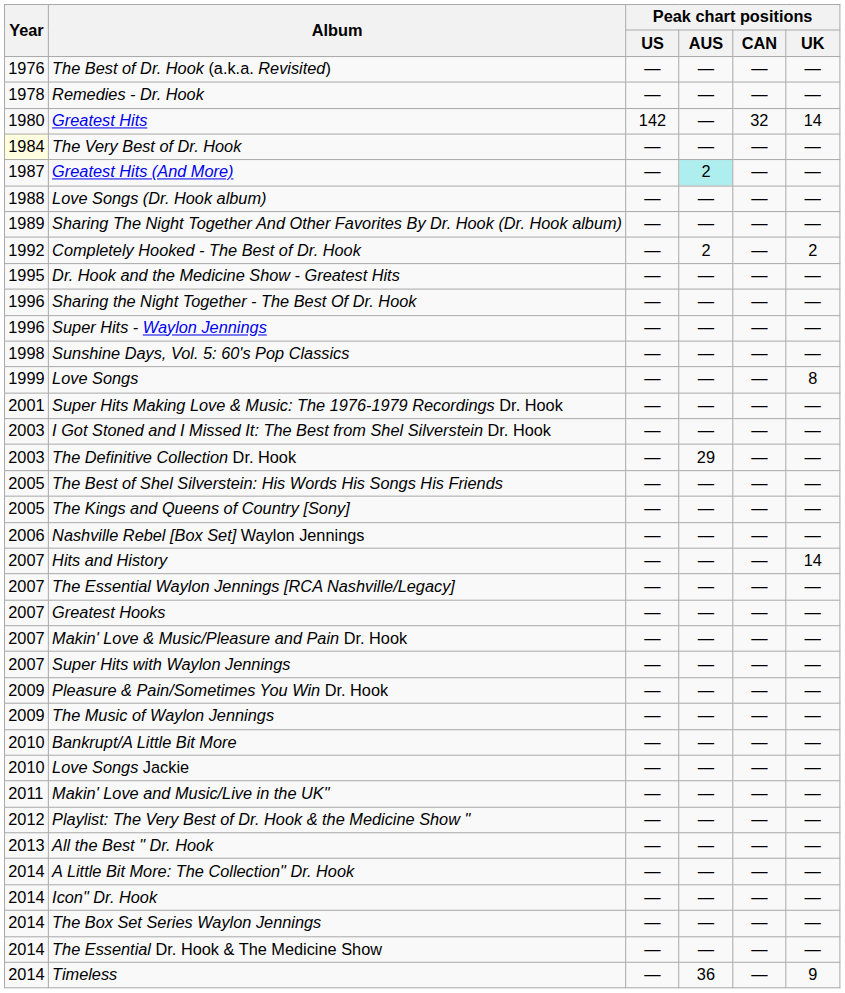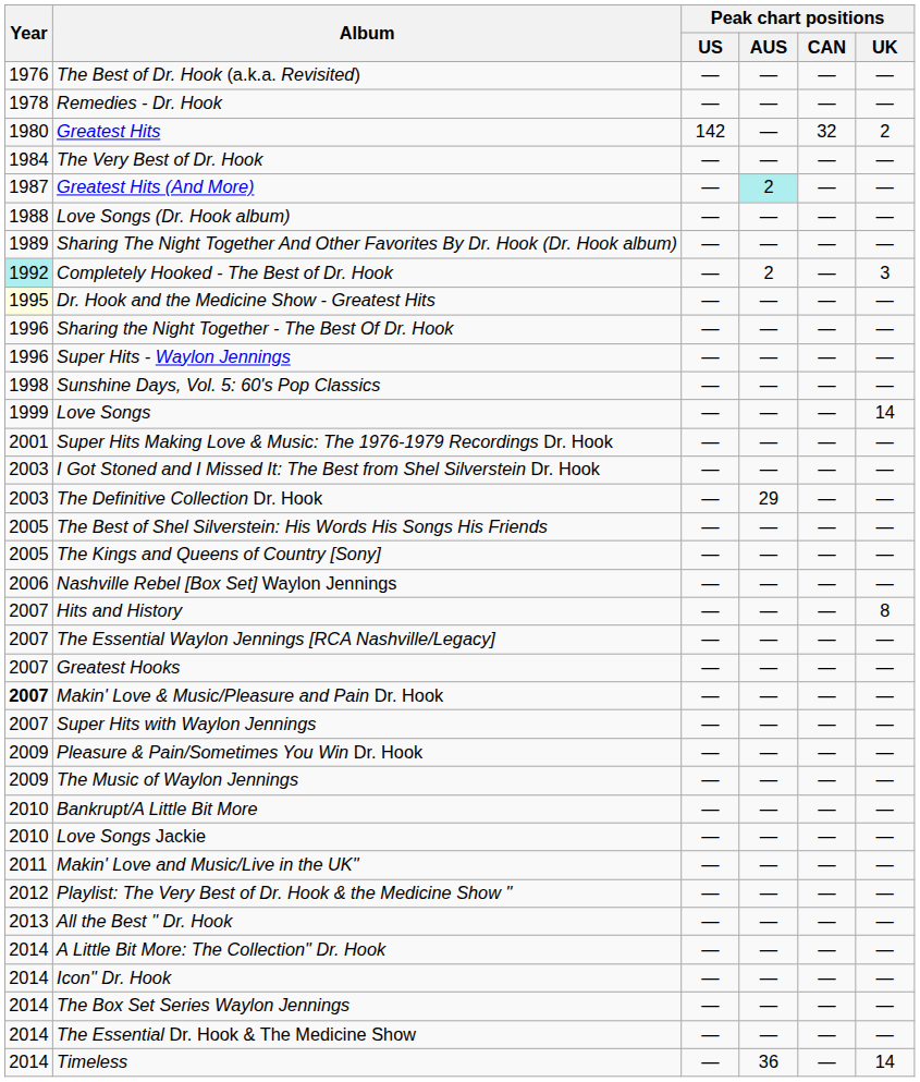 <table class="wikitable">
 <tr>
 <th rowspan="2">Year</th>
 <th rowspan="2">Album</th>
 <th colspan="4">Peak chart positions</th>
 </tr>
 <tr>
 <th style="width:45px;">US</th>
 <th style="width:45px;">AUS</th>
 <th style="width:45px;">CAN</th>
 <th style="width:45px;">UK</th>
 </tr>
 <tr>
 <td>1976</td>
 <td><em>The Best of Dr. Hook</em> (a.k.a. <em>Revisited</em>)</td>
 <td style="text-align:center;">—</td>
 <td style="text-align:center;">—</td>
 <td style="text-align:center;">—</td>
 <td style="text-align:center;">—</td>
 </tr>
 <tr>
 <td>1978</td>
 <td><em>Remedies - Dr. Hook</em></td>
 <td style="text-align:center;">—</td>
 <td style="text-align:center;">—</td>
 <td style="text-align:center;">—</td>
 <td style="text-align:center;">—</td>
 </tr>
 <tr>
 <td>1980</td>
 <td><em><a href='#'>Greatest Hits</a></em></td>
 <td style="text-align:center;">142</td>
 <td style="text-align:center;">—</td>
 <td style="text-align:center;">32</td>
-<td style="text-align:center;">14</td>
+<td style="text-align:center;">2</td>
 </tr>
 <tr>
-<td style="background: lightyellow;">1984</td>
+<td>1984</td>
 <td><em>The Very Best of Dr. Hook</em></td>
 <td style="text-align:center;">—</td>
 <td style="text-align:center;">—</td>
 <td style="text-align:center;">—</td>
 <td style="text-align:center;">—</td>
 </tr>
 <tr>
 <td>1987</td>
 <td><em><a href='#'>Greatest Hits (And More)</a></em></td>
 <td style="text-align:center;">—</td>
 <td style="background: paleturquoise; text-align:center;">2</td>
 <td style="text-align:center;">—</td>
 <td style="text-align:center;">—</td>
 </tr>
 <tr>
 <td>1988</td>
 <td><em>Love Songs (Dr. Hook album)</em></td>
 <td style="text-align:center;">—</td>
 <td style="text-align:center;">—</td>
 <td style="text-align:center;">—</td>
 <td style="text-align:center;">—</td>
 </tr>
 <tr>
 <td>1989</td>
 <td><em>Sharing The Night Together And Other Favorites By Dr. Hook  (Dr. Hook album)</em></td>
 <td style="text-align:center;">—</td>
 <td style="text-align:center;">—</td>
 <td style="text-align:center;">—</td>
 <td style="text-align:center;">—</td>
 </tr>
 <tr>
-<td>1992</td>
+<td style="background: paleturquoise;">1992</td>
 <td><em>Completely Hooked - The Best of Dr. Hook</em></td>
 <td style="text-align:center;">—</td>
 <td style="text-align:center;">2</td>
 <td style="text-align:center;">—</td>
-<td style="text-align:center;">2</td>
+<td style="text-align:center;">3</td>
 </tr>
 <tr>
-<td>1995</td>
+<td style="background: lightyellow;">1995</td>
 <td><em>Dr. Hook and the Medicine Show - Greatest Hits</em></td>
 <td style="text-align:center;">—</td>
 <td style="text-align:center;">—</td>
 <td style="text-align:center;">—</td>
 <td style="text-align:center;">—</td>
 </tr>
 <tr>
 <td>1996</td>
 <td><em>Sharing the Night Together - The Best Of Dr. Hook</em></td>
 <td style="text-align:center;">—</td>
 <td style="text-align:center;">—</td>
 <td style="text-align:center;">—</td>
 <td style="text-align:center;">—</td>
 </tr>
 <tr>
 <td>1996</td>
 <td><em>Super Hits - <a href='#'>Waylon Jennings</a></em></td>
 <td style="text-align:center;">—</td>
 <td style="text-align:center;">—</td>
 <td style="text-align:center;">—</td>
 <td style="text-align:center;">—</td>
 </tr>
 <tr>
 <td>1998</td>
 <td><em>Sunshine Days, Vol. 5: 60's Pop Classics </em></td>
 <td style="text-align:center;">—</td>
 <td style="text-align:center;">—</td>
 <td style="text-align:center;">—</td>
 <td style="text-align:center;">—</td>
 </tr>
 <tr>
 <td>1999</td>
 <td><em>Love Songs</em></td>
 <td style="text-align:center;">—</td>
 <td style="text-align:center;">—</td>
 <td style="text-align:center;">—</td>
-<td style="text-align:center;">8</td>
+<td style="text-align:center;">14</td>
 </tr>
 <tr>
 <td>2001</td>
 <td><em>Super Hits Making Love & Music: The 1976-1979 Recordings </em> Dr. Hook</td>
 <td style="text-align:center;">—</td>
 <td style="text-align:center;">—</td>
 <td style="text-align:center;">—</td>
 <td style="text-align:center;">—</td>
 </tr>
 <tr>
 <td>2003</td>
 <td><em>I Got Stoned and I Missed It: The Best from Shel Silverstein</em> Dr. Hook</td>
 <td style="text-align:center;">—</td>
 <td style="text-align:center;">—</td>
 <td style="text-align:center;">—</td>
 <td style="text-align:center;">—</td>
 </tr>
 <tr>
 <td>2003</td>
 <td><em>The Definitive Collection</em> Dr. Hook</td>
 <td style="text-align:center;">—</td>
 <td style="text-align:center;">29</td>
 <td style="text-align:center;">—</td>
 <td style="text-align:center;">—</td>
 </tr>
 <tr>
 <td>2005</td>
 <td><em>The Best of Shel Silverstein: His Words His Songs His Friends</em></td>
 <td style="text-align:center;">—</td>
 <td style="text-align:center;">—</td>
 <td style="text-align:center;">—</td>
 <td style="text-align:center;">—</td>
 </tr>
 <tr>
 <td>2005</td>
 <td><em>The Kings and Queens of Country [Sony]</em></td>
 <td style="text-align:center;">—</td>
 <td style="text-align:center;">—</td>
 <td style="text-align:center;">—</td>
 <td style="text-align:center;">—</td>
 </tr>
 <tr>
 <td>2006</td>
 <td><em>Nashville Rebel [Box Set] </em>  Waylon Jennings</td>
 <td style="text-align:center;">—</td>
 <td style="text-align:center;">—</td>
 <td style="text-align:center;">—</td>
 <td style="text-align:center;">—</td>
 </tr>
 <tr>
 <td>2007</td>
 <td><em>Hits and History</em></td>
 <td style="text-align:center;">—</td>
 <td style="text-align:center;">—</td>
 <td style="text-align:center;">—</td>
-<td style="text-align:center;">14</td>
+<td style="text-align:center;">8</td>
 </tr>
 <tr>
 <td>2007</td>
 <td><em>The Essential Waylon Jennings [RCA Nashville/Legacy]</em></td>
 <td style="text-align:center;">—</td>
 <td style="text-align:center;">—</td>
 <td style="text-align:center;">—</td>
 <td style="text-align:center;">—</td>
 </tr>
 <tr>
 <td>2007</td>
 <td><em>Greatest Hooks</em></td>
 <td style="text-align:center;">—</td>
 <td style="text-align:center;">—</td>
 <td style="text-align:center;">—</td>
 <td style="text-align:center;">—</td>
 </tr>
 <tr>
-<td>2007</td>
+<td><strong>2007</strong></td>
 <td><em>Makin' Love & Music/Pleasure and Pain </em>  Dr. Hook</td>
 <td style="text-align:center;">—</td>
 <td style="text-align:center;">—</td>
 <td style="text-align:center;">—</td>
 <td style="text-align:center;">—</td>
 </tr>
 <tr>
 <td>2007</td>
 <td><em>Super Hits with Waylon Jennings</em></td>
 <td style="text-align:center;">—</td>
 <td style="text-align:center;">—</td>
 <td style="text-align:center;">—</td>
 <td style="text-align:center;">—</td>
 </tr>
 <tr>
 <td>2009</td>
 <td><em>Pleasure & Pain/Sometimes You Win </em>  Dr. Hook</td>
 <td style="text-align:center;">—</td>
 <td style="text-align:center;">—</td>
 <td style="text-align:center;">—</td>
 <td style="text-align:center;">—</td>
 </tr>
 <tr>
 <td>2009</td>
 <td><em>The Music of Waylon Jennings</em></td>
 <td style="text-align:center;">—</td>
 <td style="text-align:center;">—</td>
 <td style="text-align:center;">—</td>
 <td style="text-align:center;">—</td>
 </tr>
 <tr>
 <td>2010</td>
 <td><em>Bankrupt/A Little Bit More </em></td>
 <td style="text-align:center;">—</td>
 <td style="text-align:center;">—</td>
 <td style="text-align:center;">—</td>
 <td style="text-align:center;">—</td>
 </tr>
 <tr>
 <td>2010</td>
 <td><em>Love Songs</em>   Jackie</td>
 <td style="text-align:center;">—</td>
 <td style="text-align:center;">—</td>
 <td style="text-align:center;">—</td>
 <td style="text-align:center;">—</td>
 </tr>
 <tr>
 <td>2011</td>
 <td><em>Makin' Love and Music/Live in the UK"</em></td>
 <td style="text-align:center;">—</td>
 <td style="text-align:center;">—</td>
 <td style="text-align:center;">—</td>
 <td style="text-align:center;">—</td>
 </tr>
 <tr>
 <td>2012</td>
 <td><em>Playlist: The Very Best of Dr. Hook & the Medicine Show "</em></td>
 <td style="text-align:center;">—</td>
 <td style="text-align:center;">—</td>
 <td style="text-align:center;">—</td>
 <td style="text-align:center;">—</td>
 </tr>
 <tr>
 <td>2013</td>
 <td><em>All the Best "   Dr. Hook</em></td>
 <td style="text-align:center;">—</td>
 <td style="text-align:center;">—</td>
 <td style="text-align:center;">—</td>
 <td style="text-align:center;">—</td>
 </tr>
 <tr>
 <td>2014</td>
 <td><em>A Little Bit More: The Collection"    Dr. Hook</em></td>
 <td style="text-align:center;">—</td>
 <td style="text-align:center;">—</td>
 <td style="text-align:center;">—</td>
 <td style="text-align:center;">—</td>
 </tr>
 <tr>
 <td>2014</td>
 <td><em>Icon"    Dr. Hook</em></td>
 <td style="text-align:center;">—</td>
 <td style="text-align:center;">—</td>
 <td style="text-align:center;">—</td>
 <td style="text-align:center;">—</td>
 </tr>
 <tr>
 <td>2014</td>
 <td><em>The Box Set Series Waylon Jennings</em></td>
 <td style="text-align:center;">—</td>
 <td style="text-align:center;">—</td>
 <td style="text-align:center;">—</td>
 <td style="text-align:center;">—</td>
 </tr>
 <tr>
 <td>2014</td>
 <td><em>The Essential </em>  Dr. Hook & The Medicine Show</td>
 <td style="text-align:center;">—</td>
 <td style="text-align:center;">—</td>
 <td style="text-align:center;">—</td>
 <td style="text-align:center;">—</td>
 </tr>
 <tr>
 <td>2014</td>
 <td><em>Timeless</em></td>
 <td style="text-align:center;">—</td>
 <td style="text-align:center;">36</td>
 <td style="text-align:center;">—</td>
-<td style="text-align:center;">9</td>
+<td style="text-align:center;">14</td>
 </tr>
 </table>
